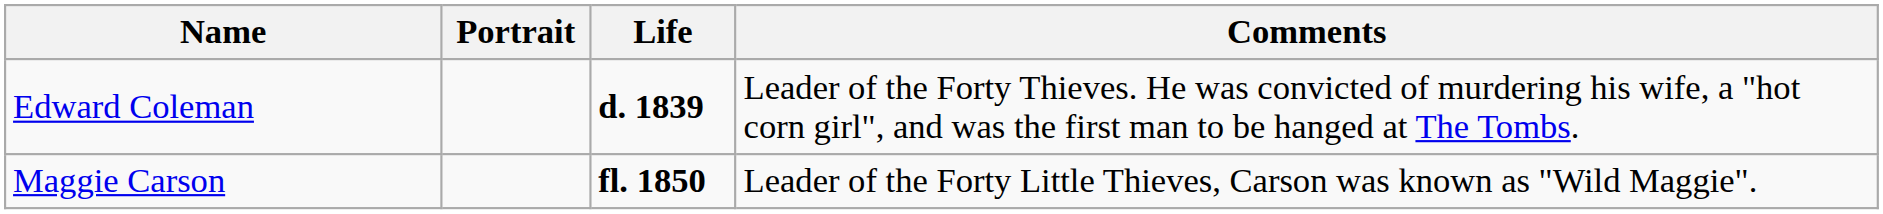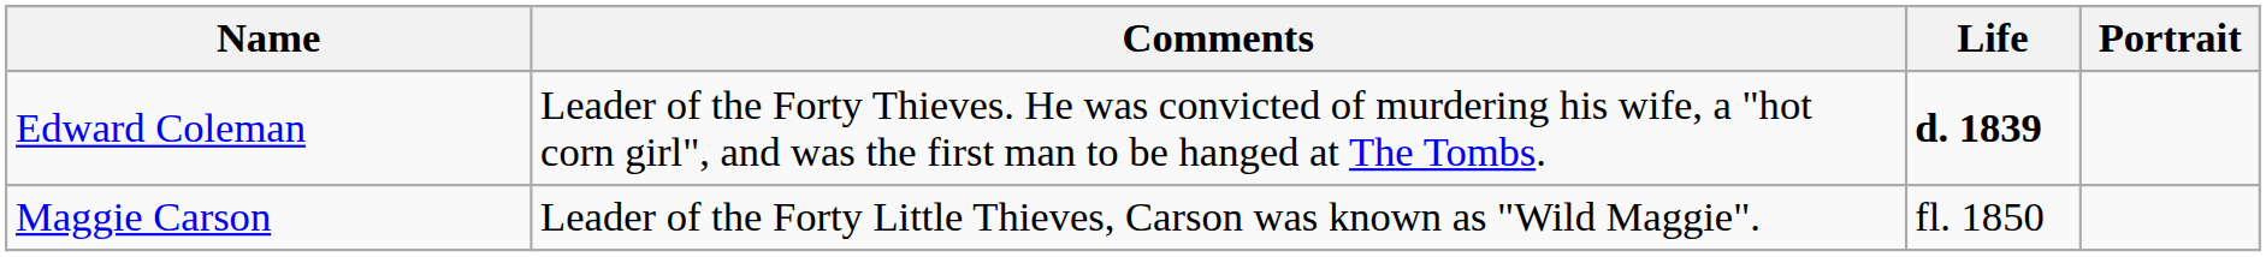 <table class=wikitable>
 <tr>
 <th width="21%">Name</th>
+<th width="55%">Comments</th>
+<th width="7%">Life</th>
 <th width="7%">Portrait</th>
-<th width="7%">Life</th>
-<th width="55%">Comments</th>
 </tr>
 <tr>
 <td><a href='#'>Edward Coleman</a></td>
+<td>Leader of the Forty Thieves. He was convicted of murdering his wife, a "hot corn girl", and was the first man to be hanged at <a href='#'>The Tombs</a>.</td>
+<td><strong>d. 1839</strong></td>
 <td></td>
-<td><strong>d. 1839</strong></td>
-<td>Leader of the Forty Thieves. He was convicted of murdering his wife, a "hot corn girl", and was the first man to be hanged at <a href='#'>The Tombs</a>.</td>
 </tr>
 <tr>
 <td><a href='#'>Maggie Carson</a></td>
+<td>Leader of the Forty Little Thieves, Carson was known as "Wild Maggie".</td>
+<td>fl. 1850</td>
 <td></td>
-<td><strong>fl. 1850</strong></td>
-<td>Leader of the Forty Little Thieves, Carson was known as "Wild Maggie".</td>
 </tr>
 </table>
